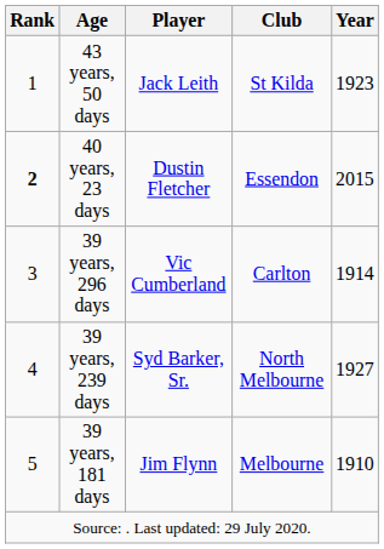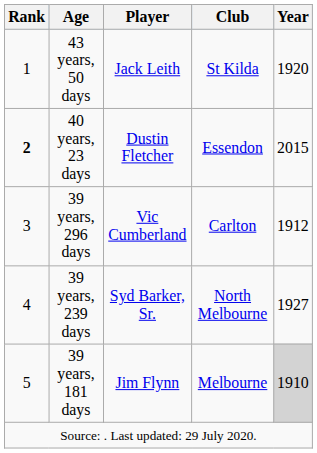 <table class="wikitable" style="text-align:center; width:50%;">
 <tr style="background:#87cefa;">
 <th>Rank</th>
 <th>Age</th>
 <th>Player</th>
 <th>Club</th>
 <th>Year</th>
 </tr>
 <tr>
 <td>1</td>
 <td>43 years, 50 days</td>
 <td><a href='#'>Jack Leith</a></td>
 <td><a href='#'>St Kilda</a></td>
-<td>1923</td>
+<td>1920</td>
 </tr>
 <tr>
 <td><strong>2</strong></td>
 <td>40 years, 23 days</td>
 <td><a href='#'>Dustin Fletcher</a></td>
 <td><a href='#'>Essendon</a></td>
 <td>2015</td>
 </tr>
 <tr>
 <td>3</td>
 <td>39 years, 296 days</td>
 <td><a href='#'>Vic Cumberland</a></td>
 <td><a href='#'>Carlton</a></td>
-<td>1914</td>
+<td>1912</td>
 </tr>
 <tr>
 <td>4</td>
 <td>39 years, 239 days</td>
 <td><a href='#'>Syd Barker, Sr.</a></td>
 <td><a href='#'>North Melbourne</a></td>
 <td>1927</td>
 </tr>
 <tr>
 <td>5</td>
 <td>39 years, 181 days</td>
 <td><a href='#'>Jim Flynn</a></td>
 <td><a href='#'>Melbourne</a></td>
-<td>1910</td>
+<td style="background: lightgrey;">1910</td>
 </tr>
 <tr>
 <td colspan=5><small>Source: . Last updated: 29 July 2020.</small></td>
 </tr>
 </table>
